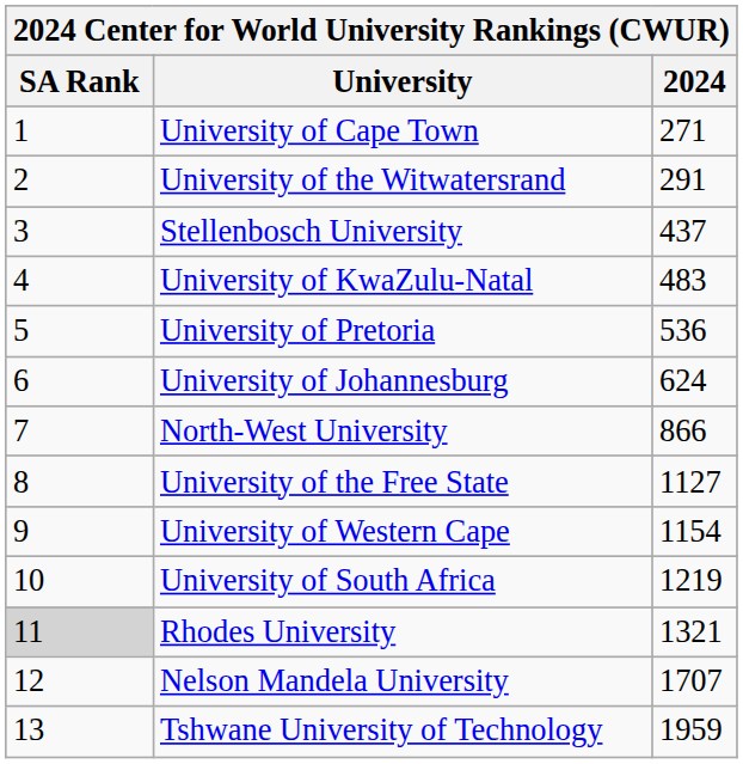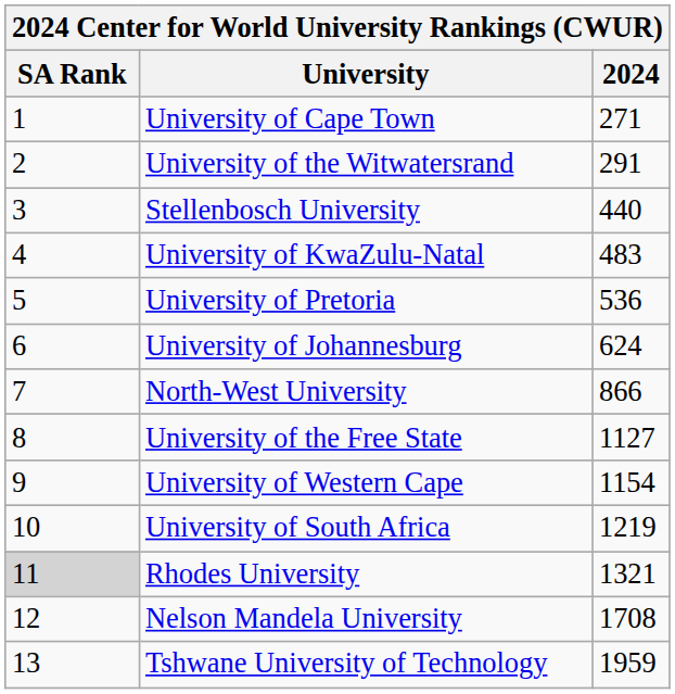 <table class="wikitable sortable" style = "text-align: centre;">
 <tr>
 <th colspan="3">2024 Center for World University Rankings (CWUR)</th>
 </tr>
 <tr>
 <th>SA Rank</th>
 <th>University</th>
 <th>2024</th>
 </tr>
 <tr>
 <td>1</td>
 <td><a href='#'>University  of Cape Town</a></td>
 <td>271</td>
 </tr>
 <tr>
 <td>2</td>
 <td><a href='#'>University of the Witwatersrand</a></td>
 <td>291</td>
 </tr>
 <tr>
 <td>3</td>
 <td><a href='#'>Stellenbosch University</a></td>
-<td>437</td>
+<td>440</td>
 </tr>
 <tr>
 <td>4</td>
 <td><a href='#'>University of KwaZulu-Natal</a></td>
 <td>483</td>
 </tr>
 <tr>
 <td>5</td>
 <td><a href='#'>University of Pretoria</a></td>
 <td>536</td>
 </tr>
 <tr>
 <td>6</td>
 <td><a href='#'>University of Johannesburg</a></td>
 <td>624</td>
 </tr>
 <tr>
 <td>7</td>
 <td><a href='#'>North-West University</a></td>
 <td>866</td>
 </tr>
 <tr>
 <td>8</td>
 <td><a href='#'>University of the Free State</a></td>
 <td>1127</td>
 </tr>
 <tr>
 <td>9</td>
 <td><a href='#'>University of Western Cape</a></td>
 <td>1154</td>
 </tr>
 <tr>
 <td>10</td>
 <td><a href='#'>University of South Africa</a></td>
 <td>1219</td>
 </tr>
 <tr>
 <td style="background: lightgrey;">11</td>
 <td><a href='#'>Rhodes University</a></td>
 <td>1321</td>
 </tr>
 <tr>
 <td>12</td>
 <td><a href='#'>Nelson Mandela University</a></td>
-<td>1707</td>
+<td>1708</td>
 </tr>
 <tr>
 <td>13</td>
 <td><a href='#'>Tshwane University of Technology</a></td>
 <td>1959</td>
 </tr>
 </table>
